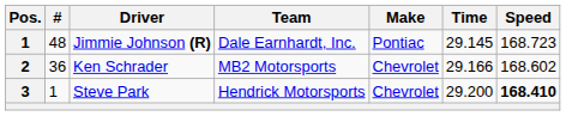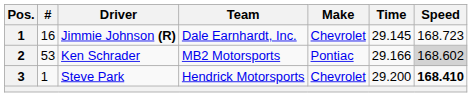 <table class="wikitable" style="font-size:95%">
 <tr>
 <th>Pos.</th>
 <th>#</th>
 <th>Driver</th>
 <th>Team</th>
 <th>Make</th>
 <th>Time</th>
 <th>Speed</th>
 </tr>
 <tr>
 <th>1</th>
-<td>48</td>
+<td>16</td>
 <td><a href='#'>Jimmie Johnson</a> <strong>(R)</strong></td>
 <td><a href='#'>Dale Earnhardt, Inc.</a></td>
-<td><a href='#'>Pontiac</a></td>
+<td><a href='#'>Chevrolet</a></td>
 <td>29.145</td>
 <td>168.723</td>
 </tr>
 <tr>
 <th>2</th>
-<td>36</td>
+<td>53</td>
 <td><a href='#'>Ken Schrader</a></td>
 <td><a href='#'>MB2 Motorsports</a></td>
-<td><a href='#'>Chevrolet</a></td>
+<td><a href='#'>Pontiac</a></td>
 <td>29.166</td>
-<td>168.602</td>
+<td style="background: lightgrey;">168.602</td>
 </tr>
 <tr>
 <th>3</th>
 <td>1</td>
 <td><a href='#'>Steve Park</a></td>
 <td><a href='#'>Hendrick Motorsports</a></td>
 <td><a href='#'>Chevrolet</a></td>
 <td>29.200</td>
 <td><strong>168.410</strong></td>
 </tr>
 <tr>
 <th colspan="7"></th>
 </tr>
 </table>
